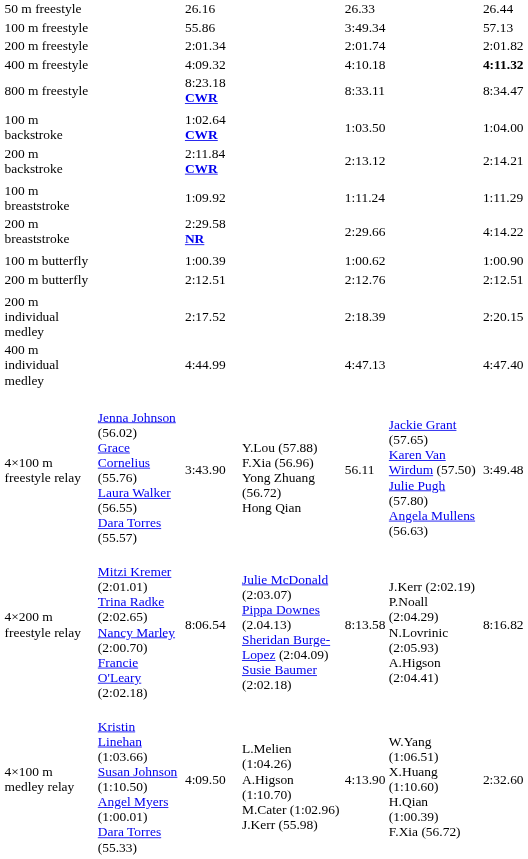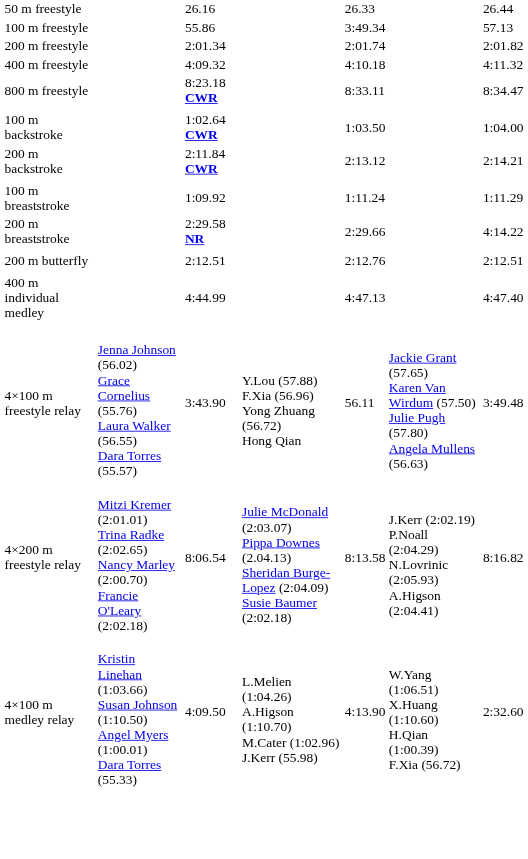 <table>
 <tr>
 <td>50 m freestyle</td>
 <td></td>
 <td>26.16</td>
 <td></td>
 <td>26.33</td>
 <td></td>
 <td>26.44</td>
 </tr>
 <tr>
 <td>100 m freestyle</td>
 <td></td>
 <td>55.86</td>
 <td></td>
 <td>3:49.34</td>
 <td></td>
 <td>57.13</td>
 </tr>
 <tr>
 <td>200 m freestyle</td>
 <td></td>
 <td>2:01.34</td>
 <td></td>
 <td>2:01.74</td>
 <td></td>
 <td>2:01.82</td>
 </tr>
 <tr>
 <td>400 m freestyle</td>
 <td></td>
 <td>4:09.32</td>
 <td></td>
 <td>4:10.18</td>
 <td></td>
-<td><strong>4:11.32</strong></td>
+<td>4:11.32</td>
 </tr>
 <tr>
 <td>800 m freestyle</td>
 <td></td>
 <td>8:23.18 <strong><a href='#'>CWR</a></strong></td>
 <td></td>
 <td>8:33.11</td>
 <td></td>
 <td>8:34.47</td>
 </tr>
 <tr>
 <td></td>
 <td></td>
 <td></td>
 <td></td>
 <td></td>
 <td></td>
 <td></td>
 </tr>
 <tr>
 <td>100 m backstroke</td>
 <td></td>
 <td>1:02.64 <strong><a href='#'>CWR</a></strong></td>
 <td></td>
 <td>1:03.50</td>
 <td></td>
 <td>1:04.00</td>
 </tr>
 <tr>
 <td>200 m backstroke</td>
 <td></td>
 <td>2:11.84 <strong><a href='#'>CWR</a></strong></td>
 <td></td>
 <td>2:13.12</td>
 <td></td>
 <td>2:14.21</td>
 </tr>
 <tr>
 <td></td>
 <td></td>
 <td></td>
 <td></td>
 <td></td>
 <td></td>
 <td></td>
 </tr>
 <tr>
 <td>100 m breaststroke</td>
 <td></td>
 <td>1:09.92</td>
 <td></td>
 <td>1:11.24</td>
 <td></td>
 <td>1:11.29</td>
 </tr>
 <tr>
 <td>200 m breaststroke</td>
 <td></td>
 <td>2:29.58 <strong><a href='#'>NR</a></strong></td>
 <td></td>
 <td>2:29.66</td>
 <td></td>
 <td>4:14.22</td>
 </tr>
 <tr>
 <td></td>
 <td></td>
 <td></td>
 <td></td>
 <td></td>
 <td></td>
 <td></td>
 </tr>
 <tr>
-<td>100 m butterfly</td>
-<td></td>
-<td>1:00.39</td>
-<td></td>
-<td>1:00.62</td>
-<td></td>
-<td>1:00.90</td>
-</tr>
-<tr>
 <td>200 m butterfly</td>
 <td></td>
 <td>2:12.51</td>
 <td></td>
 <td>2:12.76</td>
 <td></td>
 <td>2:12.51</td>
 </tr>
 <tr>
 <td></td>
 <td></td>
 <td></td>
 <td></td>
 <td></td>
 <td></td>
 <td></td>
-</tr>
-<tr>
-<td>200 m individual medley</td>
-<td></td>
-<td>2:17.52</td>
-<td></td>
-<td>2:18.39</td>
-<td></td>
-<td>2:20.15</td>
 </tr>
 <tr>
 <td>400 m individual medley</td>
 <td></td>
 <td>4:44.99</td>
 <td></td>
 <td>4:47.13</td>
 <td></td>
 <td>4:47.40</td>
 </tr>
 <tr>
 <td></td>
 <td></td>
 <td></td>
 <td></td>
 <td></td>
 <td></td>
 <td></td>
 </tr>
 <tr>
 <td>4×100 m freestyle relay</td>
 <td><br><a href='#'>Jenna Johnson</a> (56.02)<br><a href='#'>Grace Cornelius</a> (55.76)<br><a href='#'>Laura Walker</a> (56.55)<br><a href='#'>Dara Torres</a> (55.57)</td>
 <td>3:43.90</td>
 <td> <br> Y.Lou (57.88) <br> F.Xia (56.96) <br> Yong Zhuang (56.72) <br> Hong Qian</td>
 <td>56.11</td>
 <td> <br> <a href='#'>Jackie Grant</a> (57.65) <br> <a href='#'>Karen Van Wirdum</a> (57.50) <br> <a href='#'>Julie Pugh</a> (57.80) <br> <a href='#'>Angela Mullens</a> (56.63)</td>
 <td>3:49.48</td>
 </tr>
 <tr>
 <td>4×200 m freestyle relay</td>
 <td><br><a href='#'>Mitzi Kremer</a> (2:01.01)<br><a href='#'>Trina Radke</a> (2:02.65)<br><a href='#'>Nancy Marley</a> (2:00.70)<br><a href='#'>Francie O'Leary</a> (2:02.18)</td>
 <td>8:06.54</td>
 <td> <br> <a href='#'>Julie McDonald</a> (2:03.07) <br> <a href='#'>Pippa Downes</a> (2.04.13) <br> <a href='#'>Sheridan Burge-Lopez</a> (2:04.09) <br> <a href='#'>Susie Baumer</a> (2:02.18)</td>
 <td>8:13.58</td>
 <td> <br> J.Kerr (2:02.19) <br> P.Noall (2:04.29) <br> N.Lovrinic (2:05.93) <br> A.Higson (2:04.41)</td>
 <td>8:16.82</td>
 </tr>
 <tr>
 <td>4×100 m medley relay</td>
 <td><br><a href='#'>Kristin Linehan</a> (1:03.66)<br><a href='#'>Susan Johnson</a> (1:10.50)<br><a href='#'>Angel Myers</a> (1:00.01)<br><a href='#'>Dara Torres</a> (55.33)</td>
 <td>4:09.50</td>
 <td> <br> L.Melien (1:04.26) <br> A.Higson (1:10.70) <br> M.Cater (1:02.96) <br> J.Kerr (55.98)</td>
 <td>4:13.90</td>
 <td> <br> W.Yang (1:06.51) <br> X.Huang (1:10.60) <br> H.Qian (1:00.39) <br> F.Xia (56.72)</td>
 <td>2:32.60</td>
 </tr>
 </table>
